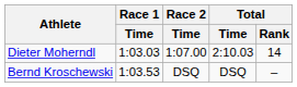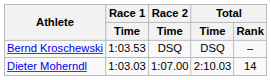 <table class="wikitable" style="font-size:90%">
 <tr>
 <th rowspan="2">Athlete</th>
 <th>Race 1</th>
 <th>Race 2</th>
 <th colspan="2">Total</th>
 </tr>
 <tr>
 <th>Time</th>
 <th>Time</th>
 <th>Time</th>
 <th>Rank</th>
 </tr>
 <tr>
+<td><a href='#'>Bernd Kroschewski</a></td>
+<td align="center">1:03.53</td>
+<td align="center">DSQ</td>
+<td align="center">DSQ</td>
+<td align="center">–</td>
+</tr>
+<tr>
 <td><a href='#'>Dieter Moherndl</a></td>
 <td align="center">1:03.03</td>
 <td align="center">1:07.00</td>
 <td align="center">2:10.03</td>
 <td align="center">14</td>
 </tr>
-<tr>
-<td><a href='#'>Bernd Kroschewski</a></td>
-<td align="center">1:03.53</td>
-<td align="center">DSQ</td>
-<td align="center">DSQ</td>
-<td align="center">–</td>
-</tr>
 </table>
